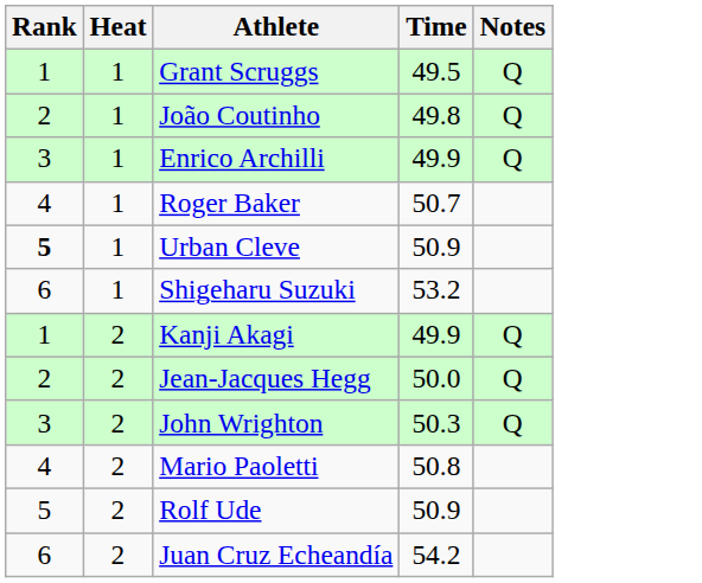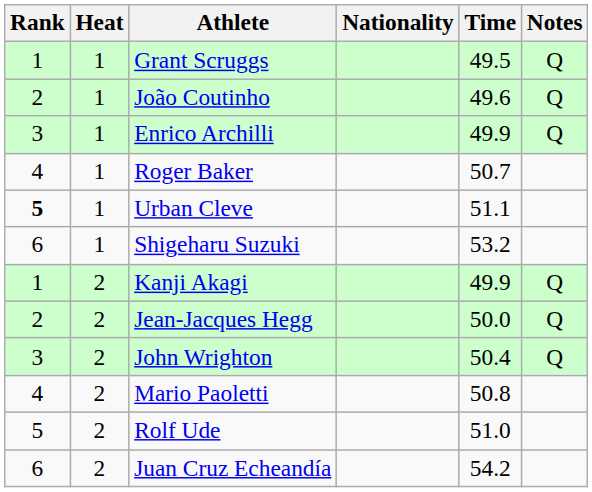 <table class="wikitable sortable" style="text-align:center">
 <tr>
 <th>Rank</th>
 <th>Heat</th>
 <th>Athlete</th>
+<th>Nationality</th>
 <th>Time</th>
 <th>Notes</th>
 </tr>
 <tr bgcolor=ccffcc>
 <td>1</td>
 <td>1</td>
 <td align=left><a href='#'>Grant Scruggs</a></td>
+<td align=left></td>
 <td>49.5</td>
 <td>Q</td>
 </tr>
 <tr bgcolor=ccffcc>
 <td>2</td>
 <td>1</td>
 <td align=left><a href='#'>João Coutinho</a></td>
-<td>49.8</td>
+<td align=left></td>
+<td>49.6</td>
 <td>Q</td>
 </tr>
 <tr bgcolor=ccffcc>
 <td>3</td>
 <td>1</td>
 <td align=left><a href='#'>Enrico Archilli</a></td>
+<td align=left></td>
 <td>49.9</td>
 <td>Q</td>
 </tr>
 <tr>
 <td>4</td>
 <td>1</td>
 <td align=left><a href='#'>Roger Baker</a></td>
+<td align=left></td>
 <td>50.7</td>
 <td></td>
 </tr>
 <tr>
 <td><strong>5</strong></td>
 <td>1</td>
 <td align=left><a href='#'>Urban Cleve</a></td>
-<td>50.9</td>
+<td align=left></td>
+<td>51.1</td>
 <td></td>
 </tr>
 <tr>
 <td>6</td>
 <td>1</td>
 <td align=left><a href='#'>Shigeharu Suzuki</a></td>
+<td align=left></td>
 <td>53.2</td>
 <td></td>
 </tr>
 <tr bgcolor=ccffcc>
 <td>1</td>
 <td>2</td>
 <td align=left><a href='#'>Kanji Akagi</a></td>
+<td align=left></td>
 <td>49.9</td>
 <td>Q</td>
 </tr>
 <tr bgcolor=ccffcc>
 <td>2</td>
 <td>2</td>
 <td align=left><a href='#'>Jean-Jacques Hegg</a></td>
+<td align=left></td>
 <td>50.0</td>
 <td>Q</td>
 </tr>
 <tr bgcolor=ccffcc>
 <td>3</td>
 <td>2</td>
 <td align=left><a href='#'>John Wrighton</a></td>
-<td>50.3</td>
+<td align=left></td>
+<td>50.4</td>
 <td>Q</td>
 </tr>
 <tr>
 <td>4</td>
 <td>2</td>
 <td align=left><a href='#'>Mario Paoletti</a></td>
+<td align=left></td>
 <td>50.8</td>
 <td></td>
 </tr>
 <tr>
 <td>5</td>
 <td>2</td>
 <td align=left><a href='#'>Rolf Ude</a></td>
-<td>50.9</td>
+<td align=left></td>
+<td>51.0</td>
 <td></td>
 </tr>
 <tr>
 <td>6</td>
 <td>2</td>
 <td align=left><a href='#'>Juan Cruz Echeandía</a></td>
+<td align=left></td>
 <td>54.2</td>
 <td></td>
 </tr>
 </table>
